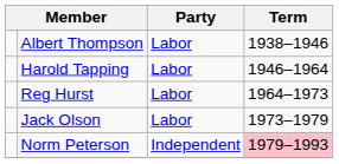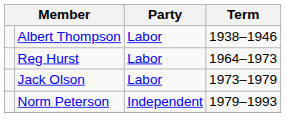 <table class="wikitable">
 <tr>
 <th colspan=2>Member</th>
 <th>Party</th>
 <th>Term</th>
 </tr>
 <tr>
 <td> </td>
 <td><a href='#'>Albert Thompson</a></td>
 <td><a href='#'>Labor</a></td>
 <td>1938–1946</td>
-</tr>
-<tr>
-<td> </td>
-<td><a href='#'>Harold Tapping</a></td>
-<td><a href='#'>Labor</a></td>
-<td>1946–1964</td>
 </tr>
 <tr>
 <td> </td>
 <td><a href='#'>Reg Hurst</a></td>
 <td><a href='#'>Labor</a></td>
 <td>1964–1973</td>
 </tr>
 <tr>
 <td> </td>
 <td><a href='#'>Jack Olson</a></td>
 <td><a href='#'>Labor</a></td>
 <td>1973–1979</td>
 </tr>
 <tr>
 <td> </td>
 <td><a href='#'>Norm Peterson</a></td>
 <td><a href='#'>Independent</a></td>
-<td style="background: pink;">1979–1993</td>
+<td>1979–1993</td>
 </tr>
 <tr>
 </tr>
 </table>
